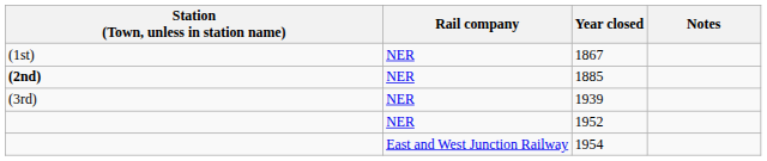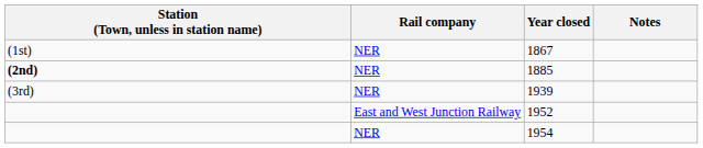 <table class="wikitable sortable">
 <tr>
 <th style="width:50%">Station<br>(Town, unless in station name)</th>
 <th style="width:25%">Rail company</th>
 <th style="width:10%">Year closed</th>
 <th style="width:20%">Notes</th>
 </tr>
 <tr>
 <td> (1st)</td>
 <td><a href='#'>NER</a></td>
 <td>1867</td>
 <td></td>
 </tr>
 <tr>
 <td><strong> (2nd)</strong></td>
 <td><a href='#'>NER</a></td>
 <td>1885</td>
 <td></td>
 </tr>
 <tr>
 <td> (3rd)</td>
 <td><a href='#'>NER</a></td>
 <td>1939</td>
 <td></td>
 </tr>
 <tr>
 <td></td>
-<td><a href='#'>NER</a></td>
+<td><a href='#'>East and West Junction Railway</a></td>
 <td>1952</td>
 <td></td>
 </tr>
 <tr>
 <td></td>
-<td><a href='#'>East and West Junction Railway</a></td>
+<td><a href='#'>NER</a></td>
 <td>1954</td>
 <td></td>
 </tr>
 </table>
